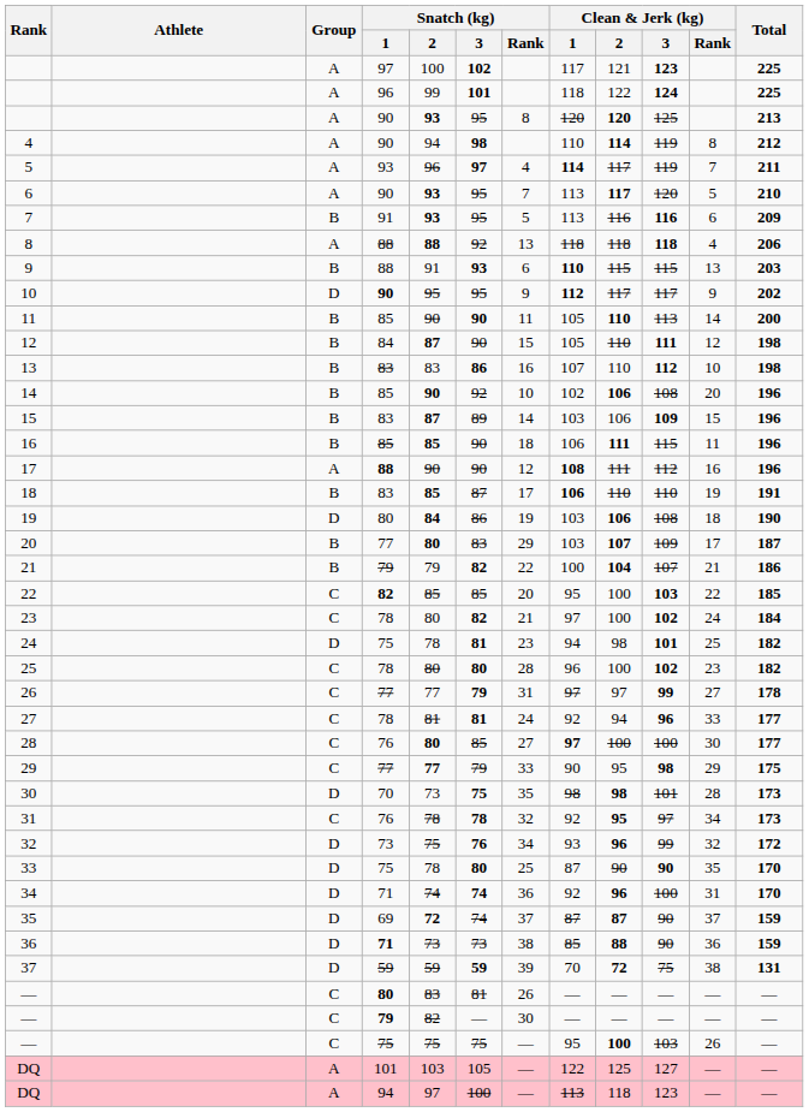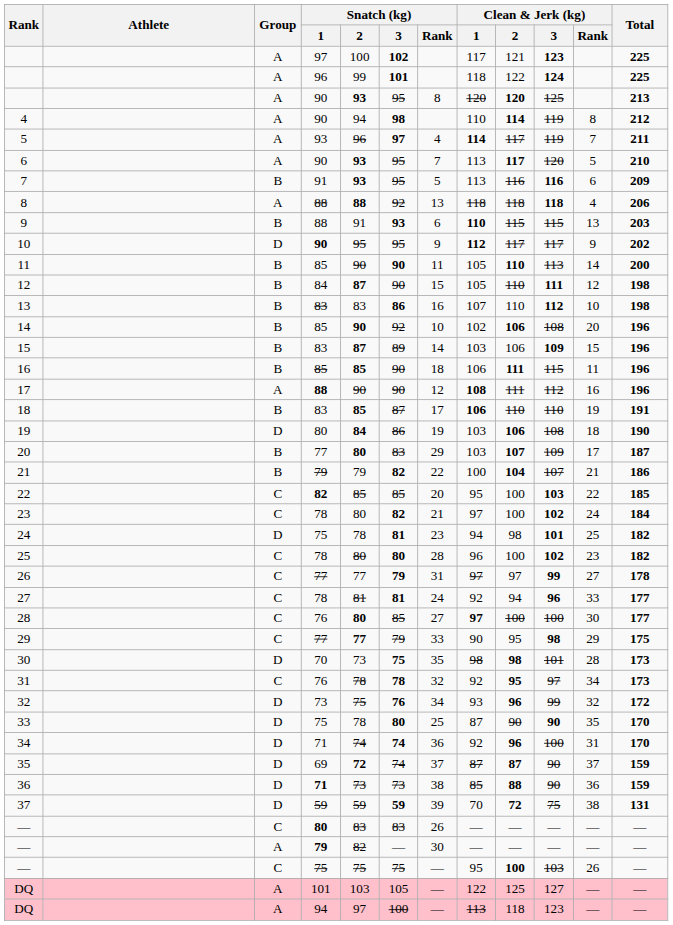 <table class = "wikitable" style="text-align:center;">
 <tr>
 <th rowspan=2 width=40>Rank</th>
 <th rowspan=2 width=250>Athlete</th>
 <th rowspan=2 width=50>Group</th>
 <th colspan=4>Snatch (kg)</th>
 <th colspan=4>Clean & Jerk (kg)</th>
 <th rowspan=2 width=60>Total</th>
 </tr>
 <tr>
 <th width=40>1</th>
 <th width=40>2</th>
 <th width=40>3</th>
 <th width=40>Rank</th>
 <th width=40>1</th>
 <th width=40>2</th>
 <th width=40>3</th>
 <th width=40>Rank</th>
 </tr>
 <tr>
 <td></td>
 <td align=left></td>
 <td>A</td>
 <td>97</td>
 <td>100</td>
 <td><strong>102</strong></td>
 <td></td>
 <td>117</td>
 <td>121</td>
 <td><strong>123</strong></td>
 <td></td>
 <td><strong>225</strong></td>
 </tr>
 <tr>
 <td></td>
 <td align=left></td>
 <td>A</td>
 <td>96</td>
 <td>99</td>
 <td><strong>101</strong></td>
 <td></td>
 <td>118</td>
 <td>122</td>
 <td><strong>124</strong></td>
 <td></td>
 <td><strong>225</strong></td>
 </tr>
 <tr>
 <td></td>
 <td align=left></td>
 <td>A</td>
 <td>90</td>
 <td><strong>93</strong></td>
 <td><s>95</s></td>
 <td>8</td>
 <td><s>120</s></td>
 <td><strong>120</strong></td>
 <td><s>125</s></td>
 <td></td>
 <td><strong>213</strong></td>
 </tr>
 <tr>
 <td>4</td>
 <td align=left></td>
 <td>A</td>
 <td>90</td>
 <td>94</td>
 <td><strong>98</strong></td>
 <td></td>
 <td>110</td>
 <td><strong>114</strong></td>
 <td><s>119</s></td>
 <td>8</td>
 <td><strong>212</strong></td>
 </tr>
 <tr>
 <td>5</td>
 <td align=left></td>
 <td>A</td>
 <td>93</td>
 <td><s>96</s></td>
 <td><strong>97</strong></td>
 <td>4</td>
 <td><strong>114</strong></td>
 <td><s>117</s></td>
 <td><s>119</s></td>
 <td>7</td>
 <td><strong>211</strong></td>
 </tr>
 <tr>
 <td>6</td>
 <td align=left></td>
 <td>A</td>
 <td>90</td>
 <td><strong>93</strong></td>
 <td><s>95</s></td>
 <td>7</td>
 <td>113</td>
 <td><strong>117</strong></td>
 <td><s>120</s></td>
 <td>5</td>
 <td><strong>210</strong></td>
 </tr>
 <tr>
 <td>7</td>
 <td align=left></td>
 <td>B</td>
 <td>91</td>
 <td><strong>93</strong></td>
 <td><s>95</s></td>
 <td>5</td>
 <td>113</td>
 <td><s>116</s></td>
 <td><strong>116</strong></td>
 <td>6</td>
 <td><strong>209</strong></td>
 </tr>
 <tr>
 <td>8</td>
 <td align=left></td>
 <td>A</td>
 <td><s>88</s></td>
 <td><strong>88</strong></td>
 <td><s>92</s></td>
 <td>13</td>
 <td><s>118</s></td>
 <td><s>118</s></td>
 <td><strong>118</strong></td>
 <td>4</td>
 <td><strong>206</strong></td>
 </tr>
 <tr>
 <td>9</td>
 <td align=left></td>
 <td>B</td>
 <td>88</td>
 <td>91</td>
 <td><strong>93</strong></td>
 <td>6</td>
 <td><strong>110</strong></td>
 <td><s>115</s></td>
 <td><s>115</s></td>
 <td>13</td>
 <td><strong>203</strong></td>
 </tr>
 <tr>
 <td>10</td>
 <td align=left></td>
 <td>D</td>
 <td><strong>90</strong></td>
 <td><s>95</s></td>
 <td><s>95</s></td>
 <td>9</td>
 <td><strong>112</strong></td>
 <td><s>117</s></td>
 <td><s>117</s></td>
 <td>9</td>
 <td><strong>202</strong></td>
 </tr>
 <tr>
 <td>11</td>
 <td align=left></td>
 <td>B</td>
 <td>85</td>
 <td><s>90</s></td>
 <td><strong>90</strong></td>
 <td>11</td>
 <td>105</td>
 <td><strong>110</strong></td>
 <td><s>113</s></td>
 <td>14</td>
 <td><strong>200</strong></td>
 </tr>
 <tr>
 <td>12</td>
 <td align=left></td>
 <td>B</td>
 <td>84</td>
 <td><strong>87</strong></td>
 <td><s>90</s></td>
 <td>15</td>
 <td>105</td>
 <td><s>110</s></td>
 <td><strong>111</strong></td>
 <td>12</td>
 <td><strong>198</strong></td>
 </tr>
 <tr>
 <td>13</td>
 <td align=left></td>
 <td>B</td>
 <td><s>83</s></td>
 <td>83</td>
 <td><strong>86</strong></td>
 <td>16</td>
 <td>107</td>
 <td>110</td>
 <td><strong>112</strong></td>
 <td>10</td>
 <td><strong>198</strong></td>
 </tr>
 <tr>
 <td>14</td>
 <td align=left></td>
 <td>B</td>
 <td>85</td>
 <td><strong>90</strong></td>
 <td><s>92</s></td>
 <td>10</td>
 <td>102</td>
 <td><strong>106</strong></td>
 <td><s>108</s></td>
 <td>20</td>
 <td><strong>196</strong></td>
 </tr>
 <tr>
 <td>15</td>
 <td align=left></td>
 <td>B</td>
 <td>83</td>
 <td><strong>87</strong></td>
 <td><s>89</s></td>
 <td>14</td>
 <td>103</td>
 <td>106</td>
 <td><strong>109</strong></td>
 <td>15</td>
 <td><strong>196</strong></td>
 </tr>
 <tr>
 <td>16</td>
 <td align=left></td>
 <td>B</td>
 <td><s>85</s></td>
 <td><strong>85</strong></td>
 <td><s>90</s></td>
 <td>18</td>
 <td>106</td>
 <td><strong>111</strong></td>
 <td><s>115</s></td>
 <td>11</td>
 <td><strong>196</strong></td>
 </tr>
 <tr>
 <td>17</td>
 <td align=left></td>
 <td>A</td>
 <td><strong>88</strong></td>
 <td><s>90</s></td>
 <td><s>90</s></td>
 <td>12</td>
 <td><strong>108</strong></td>
 <td><s>111</s></td>
 <td><s>112</s></td>
 <td>16</td>
 <td><strong>196</strong></td>
 </tr>
 <tr>
 <td>18</td>
 <td align=left></td>
 <td>B</td>
 <td>83</td>
 <td><strong>85</strong></td>
 <td><s>87</s></td>
 <td>17</td>
 <td><strong>106</strong></td>
 <td><s>110</s></td>
 <td><s>110</s></td>
 <td>19</td>
 <td><strong>191</strong></td>
 </tr>
 <tr>
 <td>19</td>
 <td align=left></td>
 <td>D</td>
 <td>80</td>
 <td><strong>84</strong></td>
 <td><s>86</s></td>
 <td>19</td>
 <td>103</td>
 <td><strong>106</strong></td>
 <td><s>108</s></td>
 <td>18</td>
 <td><strong>190</strong></td>
 </tr>
 <tr>
 <td>20</td>
 <td align=left></td>
 <td>B</td>
 <td>77</td>
 <td><strong>80</strong></td>
 <td><s>83</s></td>
 <td>29</td>
 <td>103</td>
 <td><strong>107</strong></td>
 <td><s>109</s></td>
 <td>17</td>
 <td><strong>187</strong></td>
 </tr>
 <tr>
 <td>21</td>
 <td align=left></td>
 <td>B</td>
 <td><s>79</s></td>
 <td>79</td>
 <td><strong>82</strong></td>
 <td>22</td>
 <td>100</td>
 <td><strong>104</strong></td>
 <td><s>107</s></td>
 <td>21</td>
 <td><strong>186</strong></td>
 </tr>
 <tr>
 <td>22</td>
 <td align=left></td>
 <td>C</td>
 <td><strong>82</strong></td>
 <td><s>85</s></td>
 <td><s>85</s></td>
 <td>20</td>
 <td>95</td>
 <td>100</td>
 <td><strong>103</strong></td>
 <td>22</td>
 <td><strong>185</strong></td>
 </tr>
 <tr>
 <td>23</td>
 <td align=left></td>
 <td>C</td>
 <td>78</td>
 <td>80</td>
 <td><strong>82</strong></td>
 <td>21</td>
 <td>97</td>
 <td>100</td>
 <td><strong>102</strong></td>
 <td>24</td>
 <td><strong>184</strong></td>
 </tr>
 <tr>
 <td>24</td>
 <td align=left></td>
 <td>D</td>
 <td>75</td>
 <td>78</td>
 <td><strong>81</strong></td>
 <td>23</td>
 <td>94</td>
 <td>98</td>
 <td><strong>101</strong></td>
 <td>25</td>
 <td><strong>182</strong></td>
 </tr>
 <tr>
 <td>25</td>
 <td align=left></td>
 <td>C</td>
 <td>78</td>
 <td><s>80</s></td>
 <td><strong>80</strong></td>
 <td>28</td>
 <td>96</td>
 <td>100</td>
 <td><strong>102</strong></td>
 <td>23</td>
 <td><strong>182</strong></td>
 </tr>
 <tr>
 <td>26</td>
 <td align=left></td>
 <td>C</td>
 <td><s>77</s></td>
 <td>77</td>
 <td><strong>79</strong></td>
 <td>31</td>
 <td><s>97</s></td>
 <td>97</td>
 <td><strong>99</strong></td>
 <td>27</td>
 <td><strong>178</strong></td>
 </tr>
 <tr>
 <td>27</td>
 <td align=left></td>
 <td>C</td>
 <td>78</td>
 <td><s>81</s></td>
 <td><strong>81</strong></td>
 <td>24</td>
 <td>92</td>
 <td>94</td>
 <td><strong>96</strong></td>
 <td>33</td>
 <td><strong>177</strong></td>
 </tr>
 <tr>
 <td>28</td>
 <td align=left></td>
 <td>C</td>
 <td>76</td>
 <td><strong>80</strong></td>
 <td><s>85</s></td>
 <td>27</td>
 <td><strong>97</strong></td>
 <td><s>100</s></td>
 <td><s>100</s></td>
 <td>30</td>
 <td><strong>177</strong></td>
 </tr>
 <tr>
 <td>29</td>
 <td align=left></td>
 <td>C</td>
 <td><s>77</s></td>
 <td><strong>77</strong></td>
 <td><s>79</s></td>
 <td>33</td>
 <td>90</td>
 <td>95</td>
 <td><strong>98</strong></td>
 <td>29</td>
 <td><strong>175</strong></td>
 </tr>
 <tr>
 <td>30</td>
 <td align=left></td>
 <td>D</td>
 <td>70</td>
 <td>73</td>
 <td><strong>75</strong></td>
 <td>35</td>
 <td><s>98</s></td>
 <td><strong>98</strong></td>
 <td><s>101</s></td>
 <td>28</td>
 <td><strong>173</strong></td>
 </tr>
 <tr>
 <td>31</td>
 <td align=left></td>
 <td>C</td>
 <td>76</td>
 <td><s>78</s></td>
 <td><strong>78</strong></td>
 <td>32</td>
 <td>92</td>
 <td><strong>95</strong></td>
 <td><s>97</s></td>
 <td>34</td>
 <td><strong>173</strong></td>
 </tr>
 <tr>
 <td>32</td>
 <td align=left></td>
 <td>D</td>
 <td>73</td>
 <td><s>75</s></td>
 <td><strong>76</strong></td>
 <td>34</td>
 <td>93</td>
 <td><strong>96</strong></td>
 <td><s>99</s></td>
 <td>32</td>
 <td><strong>172</strong></td>
 </tr>
 <tr>
 <td>33</td>
 <td align=left></td>
 <td>D</td>
 <td>75</td>
 <td>78</td>
 <td><strong>80</strong></td>
 <td>25</td>
 <td>87</td>
 <td><s>90</s></td>
 <td><strong>90</strong></td>
 <td>35</td>
 <td><strong>170</strong></td>
 </tr>
 <tr>
 <td>34</td>
 <td align=left></td>
 <td>D</td>
 <td>71</td>
 <td><s>74</s></td>
 <td><strong>74</strong></td>
 <td>36</td>
 <td>92</td>
 <td><strong>96</strong></td>
 <td><s>100</s></td>
 <td>31</td>
 <td><strong>170</strong></td>
 </tr>
 <tr>
 <td>35</td>
 <td align=left></td>
 <td>D</td>
 <td>69</td>
 <td><strong>72</strong></td>
 <td><s>74</s></td>
 <td>37</td>
 <td><s>87</s></td>
 <td><strong>87</strong></td>
 <td><s>90</s></td>
 <td>37</td>
 <td><strong>159</strong></td>
 </tr>
 <tr>
 <td>36</td>
 <td align=left></td>
 <td>D</td>
 <td><strong>71</strong></td>
 <td><s>73</s></td>
 <td><s>73</s></td>
 <td>38</td>
 <td><s>85</s></td>
 <td><strong>88</strong></td>
 <td><s>90</s></td>
 <td>36</td>
 <td><strong>159</strong></td>
 </tr>
 <tr>
 <td>37</td>
 <td align=left></td>
 <td>D</td>
 <td><s>59</s></td>
 <td><s>59</s></td>
 <td><strong>59</strong></td>
 <td>39</td>
 <td>70</td>
 <td><strong>72</strong></td>
 <td><s>75</s></td>
 <td>38</td>
 <td><strong>131</strong></td>
 </tr>
 <tr>
 <td>—</td>
 <td align=left></td>
 <td>C</td>
 <td><strong>80</strong></td>
 <td><s>83</s></td>
-<td><s>81</s></td>
+<td><s>83</s></td>
 <td>26</td>
 <td>—</td>
 <td>—</td>
 <td>—</td>
 <td>—</td>
 <td>—</td>
 </tr>
 <tr>
 <td>—</td>
 <td align=left></td>
-<td>C</td>
+<td>A</td>
 <td><strong>79</strong></td>
 <td><s>82</s></td>
 <td>—</td>
 <td>30</td>
 <td>—</td>
 <td>—</td>
 <td>—</td>
 <td>—</td>
 <td>—</td>
 </tr>
 <tr>
 <td>—</td>
 <td align=left></td>
 <td>C</td>
 <td><s>75</s></td>
 <td><s>75</s></td>
 <td><s>75</s></td>
 <td>—</td>
 <td>95</td>
 <td><strong>100</strong></td>
 <td><s>103</s></td>
 <td>26</td>
 <td>—</td>
 </tr>
 <tr bgcolor=pink>
 <td>DQ</td>
 <td align=left></td>
 <td>A</td>
 <td>101</td>
 <td>103</td>
 <td>105</td>
 <td>—</td>
 <td>122</td>
 <td>125</td>
 <td>127</td>
 <td>—</td>
 <td>—</td>
 </tr>
 <tr bgcolor=pink>
 <td>DQ</td>
 <td align=left></td>
 <td>A</td>
 <td>94</td>
 <td>97</td>
 <td><s>100</s></td>
 <td>—</td>
 <td><s>113</s></td>
 <td>118</td>
 <td>123</td>
 <td>—</td>
 <td>—</td>
 </tr>
 </table>
